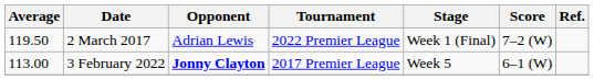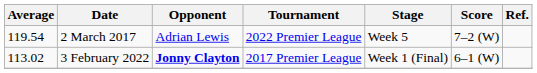 <table class="wikitable">
 <tr>
 <th>Average</th>
 <th>Date</th>
 <th>Opponent</th>
 <th>Tournament</th>
 <th>Stage</th>
 <th>Score</th>
 <th>Ref.</th>
 </tr>
 <tr>
-<td>119.50</td>
+<td>119.54</td>
 <td>2 March 2017</td>
 <td><a href='#'>Adrian Lewis</a></td>
 <td><a href='#'>2022 Premier League</a></td>
-<td>Week 1 (Final)</td>
+<td>Week 5</td>
 <td>7–2 (W)</td>
 <td></td>
 </tr>
 <tr>
-<td>113.00</td>
+<td>113.02</td>
 <td>3 February 2022</td>
 <td><strong><a href='#'>Jonny Clayton</a></strong></td>
 <td><a href='#'>2017 Premier League</a></td>
-<td>Week 5</td>
+<td>Week 1 (Final)</td>
 <td>6–1 (W)</td>
 <td></td>
 </tr>
 <tr>
 </tr>
 </table>
